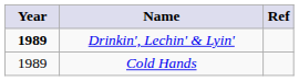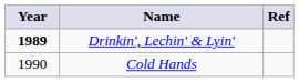 <table class="wikitable" style="font-size:96%; text-align:center; margin: 6px;">
 <tr>
 <th style="background:#dde; width:50px;">Year</th>
 <th style="background:#dde; width:207px;">Name</th>
 <th style="background:#dde; width:25px;">Ref</th>
 </tr>
 <tr>
 <td><strong>1989</strong></td>
 <td><em><a href='#'>Drinkin', Lechin' & Lyin'</a></em></td>
 <td></td>
 </tr>
 <tr>
-<td>1989</td>
+<td>1990</td>
 <td><em><a href='#'>Cold Hands</a></em></td>
 <td></td>
 </tr>
 </table>
